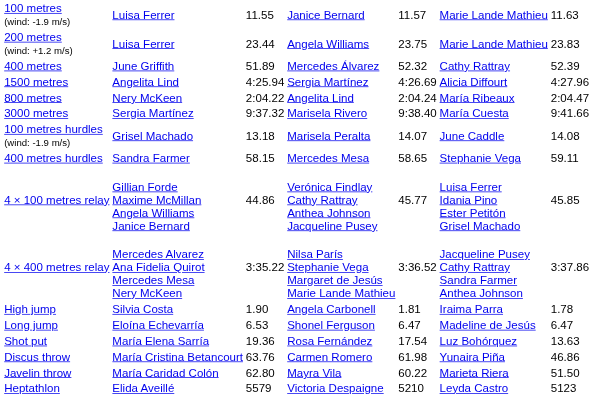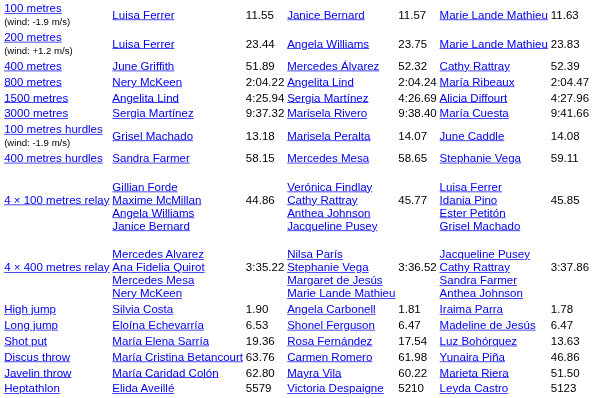 <table>
 <tr>
 <td><a href='#'>100 metres</a><br><small>(wind: -1.9 m/s)</small></td>
 <td><a href='#'>Luisa Ferrer</a><br> </td>
 <td>11.55</td>
 <td><a href='#'>Janice Bernard</a><br> </td>
 <td>11.57</td>
 <td><a href='#'>Marie Lande Mathieu</a><br> </td>
 <td>11.63</td>
 </tr>
 <tr>
 <td><a href='#'>200 metres</a><br><small>(wind: +1.2 m/s)</small></td>
 <td><a href='#'>Luisa Ferrer</a><br> </td>
 <td>23.44</td>
 <td><a href='#'>Angela Williams</a><br> </td>
 <td>23.75</td>
 <td><a href='#'>Marie Lande Mathieu</a><br> </td>
 <td>23.83</td>
 </tr>
 <tr>
 <td><a href='#'>400 metres</a></td>
 <td><a href='#'>June Griffith</a><br> </td>
 <td>51.89</td>
 <td><a href='#'>Mercedes Álvarez</a><br> </td>
 <td>52.32</td>
 <td><a href='#'>Cathy Rattray</a><br> </td>
 <td>52.39</td>
 </tr>
 <tr>
+<td><a href='#'>800 metres</a></td>
+<td><a href='#'>Nery McKeen</a><br> </td>
+<td>2:04.22</td>
+<td><a href='#'>Angelita Lind</a><br> </td>
+<td>2:04.24</td>
+<td><a href='#'>María Ribeaux</a><br> </td>
+<td>2:04.47</td>
+</tr>
+<tr>
 <td><a href='#'>1500 metres</a></td>
 <td><a href='#'>Angelita Lind</a><br> </td>
 <td>4:25.94</td>
 <td><a href='#'>Sergia Martínez</a><br> </td>
 <td>4:26.69</td>
 <td><a href='#'>Alicia Diffourt</a><br> </td>
 <td>4:27.96</td>
-</tr>
-<tr>
-<td><a href='#'>800 metres</a></td>
-<td><a href='#'>Nery McKeen</a><br> </td>
-<td>2:04.22</td>
-<td><a href='#'>Angelita Lind</a><br> </td>
-<td>2:04.24</td>
-<td><a href='#'>María Ribeaux</a><br> </td>
-<td>2:04.47</td>
 </tr>
 <tr>
 <td><a href='#'>3000 metres</a></td>
 <td><a href='#'>Sergia Martínez</a><br> </td>
 <td>9:37.32 </td>
 <td><a href='#'>Marisela Rivero</a><br> </td>
 <td>9:38.40</td>
 <td><a href='#'>María Cuesta</a><br> </td>
 <td>9:41.66</td>
 </tr>
 <tr>
 <td><a href='#'>100 metres hurdles</a><br><small>(wind: -1.9 m/s)</small></td>
 <td><a href='#'>Grisel Machado</a><br> </td>
 <td>13.18 </td>
 <td><a href='#'>Marisela Peralta</a><br> </td>
 <td>14.07</td>
 <td><a href='#'>June Caddle</a><br> </td>
 <td>14.08</td>
 </tr>
 <tr>
 <td><a href='#'>400 metres hurdles</a></td>
 <td><a href='#'>Sandra Farmer</a><br> </td>
 <td>58.15 </td>
 <td><a href='#'>Mercedes Mesa</a><br> </td>
 <td>58.65</td>
 <td><a href='#'>Stephanie Vega</a><br> </td>
 <td>59.11</td>
 </tr>
 <tr>
 <td><a href='#'>4 × 100 metres relay</a></td>
 <td><br><a href='#'>Gillian Forde</a><br><a href='#'>Maxime McMillan</a><br><a href='#'>Angela Williams</a><br><a href='#'>Janice Bernard</a></td>
 <td>44.86</td>
 <td><br><a href='#'>Verónica Findlay</a><br><a href='#'>Cathy Rattray</a><br><a href='#'>Anthea Johnson</a><br><a href='#'>Jacqueline Pusey</a></td>
 <td>45.77</td>
 <td><br><a href='#'>Luisa Ferrer</a><br><a href='#'>Idania Pino</a><br><a href='#'>Ester Petitón</a><br><a href='#'>Grisel Machado</a></td>
 <td>45.85</td>
 </tr>
 <tr>
 <td><a href='#'>4 × 400 metres relay</a></td>
 <td><br><a href='#'>Mercedes Alvarez</a><br><a href='#'>Ana Fidelia Quirot</a><br><a href='#'>Mercedes Mesa</a><br><a href='#'>Nery McKeen</a></td>
 <td>3:35.22</td>
 <td><br><a href='#'>Nilsa París</a><br><a href='#'>Stephanie Vega</a><br><a href='#'>Margaret de Jesús</a><br><a href='#'>Marie Lande Mathieu</a></td>
 <td>3:36.52</td>
 <td><br><a href='#'>Jacqueline Pusey</a><br><a href='#'>Cathy Rattray</a><br><a href='#'>Sandra Farmer</a><br><a href='#'>Anthea Johnson</a></td>
 <td>3:37.86</td>
 </tr>
 <tr>
 <td><a href='#'>High jump</a></td>
 <td><a href='#'>Silvia Costa</a><br> </td>
 <td>1.90 </td>
 <td><a href='#'>Angela Carbonell</a><br> </td>
 <td>1.81</td>
 <td><a href='#'>Iraima Parra</a><br> </td>
 <td>1.78</td>
 </tr>
 <tr>
 <td><a href='#'>Long jump</a></td>
 <td><a href='#'>Eloína Echevarría</a><br> </td>
 <td>6.53 </td>
 <td><a href='#'>Shonel Ferguson</a><br> </td>
 <td>6.47</td>
 <td><a href='#'>Madeline de Jesús</a><br> </td>
 <td>6.47</td>
 </tr>
 <tr>
 <td><a href='#'>Shot put</a></td>
 <td><a href='#'>María Elena Sarría</a><br> </td>
 <td>19.36 </td>
 <td><a href='#'>Rosa Fernández</a><br> </td>
 <td>17.54</td>
 <td><a href='#'>Luz Bohórquez</a><br> </td>
 <td>13.63</td>
 </tr>
 <tr>
 <td><a href='#'>Discus throw</a></td>
 <td><a href='#'>María Cristina Betancourt</a><br> </td>
 <td>63.76 </td>
 <td><a href='#'>Carmen Romero</a><br> </td>
 <td>61.98</td>
 <td><a href='#'>Yunaira Piña</a><br> </td>
 <td>46.86</td>
 </tr>
 <tr>
 <td><a href='#'>Javelin throw</a></td>
 <td><a href='#'>María Caridad Colón</a><br> </td>
 <td>62.80</td>
 <td><a href='#'>Mayra Vila</a><br> </td>
 <td>60.22</td>
 <td><a href='#'>Marieta Riera</a><br> </td>
 <td>51.50</td>
 </tr>
 <tr>
 <td><a href='#'>Heptathlon</a></td>
 <td><a href='#'>Elida Aveillé</a><br> </td>
 <td>5579 </td>
 <td><a href='#'>Victoria Despaigne</a><br> </td>
 <td>5210</td>
 <td><a href='#'>Leyda Castro</a><br> </td>
 <td>5123</td>
 </tr>
 </table>
